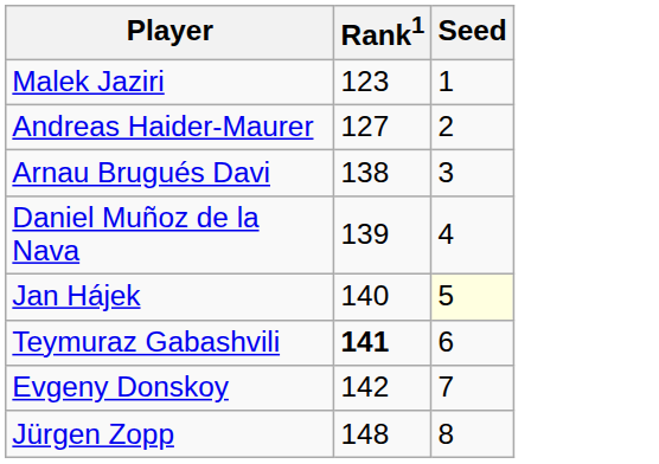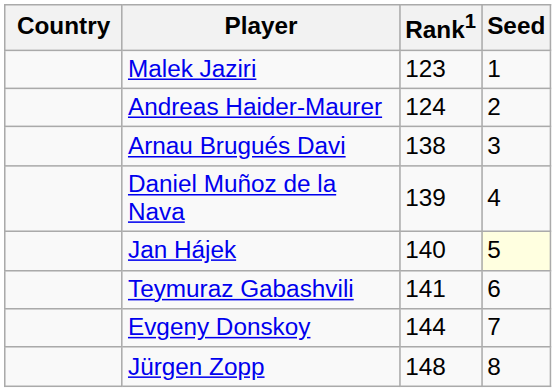 <table class="sortable wikitable">
 <tr>
+<th width="70">Country</th>
 <th width="175">Player</th>
 <th>Rank<sup>1</sup></th>
 <th>Seed</th>
 </tr>
 <tr>
+<td></td>
 <td><a href='#'>Malek Jaziri</a></td>
 <td>123</td>
 <td>1</td>
 </tr>
 <tr>
+<td></td>
 <td><a href='#'>Andreas Haider-Maurer</a></td>
-<td>127</td>
+<td>124</td>
 <td>2</td>
 </tr>
 <tr>
+<td></td>
 <td><a href='#'>Arnau Brugués Davi</a></td>
 <td>138</td>
 <td>3</td>
 </tr>
 <tr>
+<td></td>
 <td><a href='#'>Daniel Muñoz de la Nava</a></td>
 <td>139</td>
 <td>4</td>
 </tr>
 <tr>
+<td></td>
 <td><a href='#'>Jan Hájek</a></td>
 <td>140</td>
 <td style="background: lightyellow;">5</td>
 </tr>
 <tr>
+<td></td>
 <td><a href='#'>Teymuraz Gabashvili</a></td>
-<td><strong>141</strong></td>
+<td>141</td>
 <td>6</td>
 </tr>
 <tr>
+<td></td>
 <td><a href='#'>Evgeny Donskoy</a></td>
-<td>142</td>
+<td>144</td>
 <td>7</td>
 </tr>
 <tr>
+<td></td>
 <td><a href='#'>Jürgen Zopp</a></td>
 <td>148</td>
 <td>8</td>
 </tr>
 </table>
